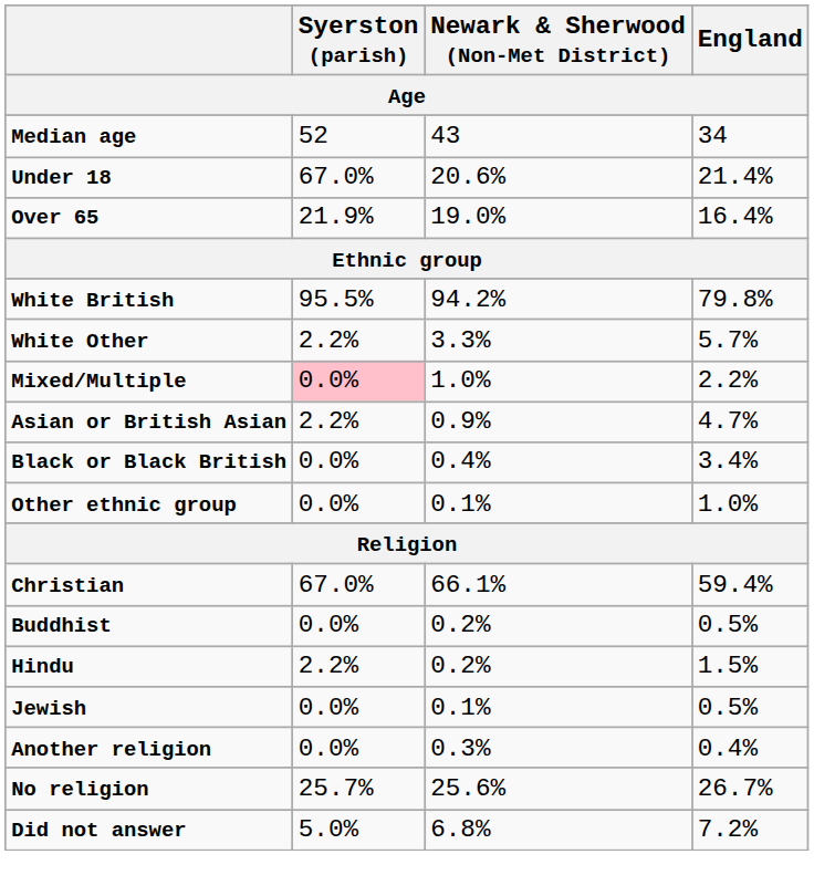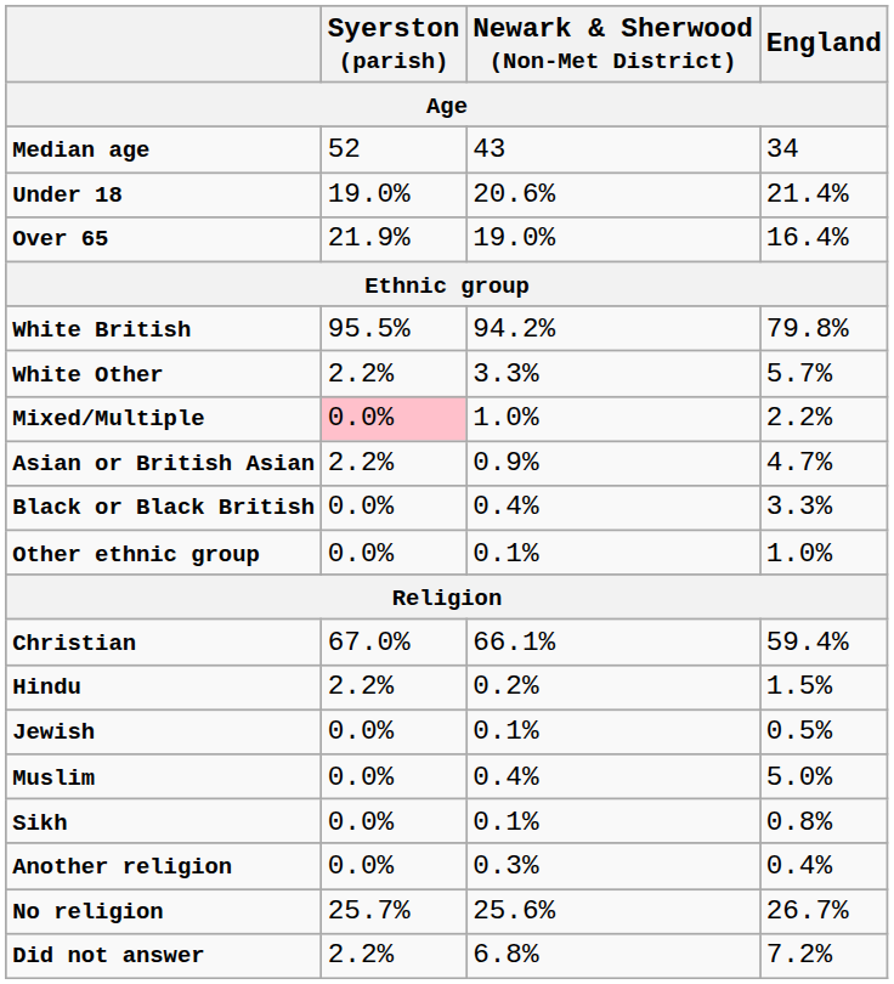 <table class="wikitable">
 <tr>
 <th></th>
 <th>Syerston <br><small>(parish)</small></th>
 <th>Newark & Sherwood <br><small>(Non-Met District)</small></th>
 <th>England</th>
 </tr>
 <tr>
 <th colspan=4><small> Age</small></th>
 </tr>
 <tr>
 <td><small>  <strong>Median age</strong></small></td>
 <td>52</td>
 <td>43</td>
 <td>34</td>
 </tr>
 <tr>
 <td><small>   <strong>Under 18</strong></small></td>
-<td>67.0%</td>
+<td>19.0%</td>
 <td>20.6%</td>
 <td>21.4%</td>
 </tr>
 <tr>
 <td><small>  <strong>Over 65</strong></small></td>
 <td>21.9%</td>
 <td>19.0%</td>
 <td>16.4%</td>
 </tr>
 <tr>
 <th colspan=4><small> Ethnic group</small></th>
 </tr>
 <tr>
 <td><small>   <strong>White British</strong></small></td>
 <td>95.5%</td>
 <td>94.2%</td>
 <td>79.8%</td>
 </tr>
 <tr>
 <td><small>   <strong>White Other</strong></small></td>
 <td>2.2%</td>
 <td>3.3%</td>
 <td>5.7%</td>
 </tr>
 <tr>
 <td><small>   <strong>Mixed/Multiple</strong></small></td>
 <td style="background: pink;">0.0%</td>
 <td>1.0%</td>
 <td>2.2%</td>
 </tr>
 <tr>
 <td><small>   <strong>Asian or British Asian</strong></small></td>
 <td>2.2%</td>
 <td>0.9%</td>
 <td>4.7%</td>
 </tr>
 <tr>
 <td><small>  <strong>Black or Black British</strong></small></td>
 <td>0.0%</td>
 <td>0.4%</td>
-<td>3.4%</td>
+<td>3.3%</td>
 </tr>
 <tr>
 <td><small>  <strong>Other ethnic group</strong></small></td>
 <td>0.0%</td>
 <td>0.1%</td>
 <td>1.0%</td>
 </tr>
 <tr>
 <th colspan=4><small> Religion</small></th>
 </tr>
 <tr>
 <td><small>  <strong>Christian</strong></small></td>
 <td>67.0%</td>
 <td>66.1%</td>
 <td>59.4%</td>
 </tr>
 <tr>
-<td><small>  <strong>Buddhist</strong></small></td>
-<td>0.0%</td>
-<td>0.2%</td>
-<td>0.5%</td>
-</tr>
-<tr>
 <td><small>  <strong>Hindu</strong></small></td>
 <td>2.2%</td>
 <td>0.2%</td>
 <td>1.5%</td>
 </tr>
 <tr>
 <td><small>  <strong>Jewish</strong></small></td>
 <td>0.0%</td>
 <td>0.1%</td>
 <td>0.5%</td>
+</tr>
+<tr>
+<td><small>   <strong>Muslim</strong></small></td>
+<td>0.0%</td>
+<td>0.4%</td>
+<td>5.0%</td>
+</tr>
+<tr>
+<td><small>   <strong>Sikh</strong></small></td>
+<td>0.0%</td>
+<td>0.1%</td>
+<td>0.8%</td>
 </tr>
 <tr>
 <td><small>  <strong>Another religion</strong></small></td>
 <td>0.0%</td>
 <td>0.3%</td>
 <td>0.4%</td>
 </tr>
 <tr>
 <td><small>   <strong>No religion</strong></small></td>
 <td>25.7%</td>
 <td>25.6%</td>
 <td>26.7%</td>
 </tr>
 <tr>
 <td><small>   <strong>Did not answer</strong></small></td>
-<td>5.0%</td>
+<td>2.2%</td>
 <td>6.8%</td>
 <td>7.2%</td>
 </tr>
 </table>
